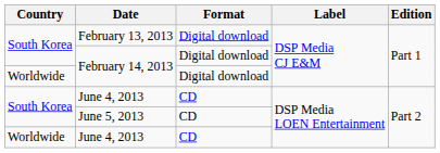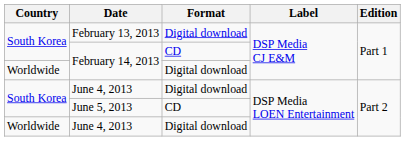 <table class="wikitable">
 <tr>
 <th>Country</th>
 <th>Date</th>
 <th>Format</th>
 <th>Label</th>
 <th>Edition</th>
 </tr>
 <tr>
 <td rowspan=2><a href='#'>South Korea</a></td>
 <td rowspan=1>February 13, 2013</td>
 <td><a href='#'>Digital download</a></td>
 <td rowspan=3><a href='#'>DSP Media</a><br><a href='#'>CJ E&M</a></td>
 <td rowspan=3>Part 1</td>
 </tr>
 <tr>
 <td rowspan=2>February 14, 2013</td>
-<td>Digital download</td>
+<td><a href='#'>CD</a></td>
 </tr>
 <tr>
 <td rowspan=1>Worldwide</td>
 <td>Digital download</td>
 </tr>
 <tr>
 <td rowspan=2><a href='#'>South Korea</a></td>
 <td>June 4, 2013</td>
-<td><a href='#'>CD</a></td>
+<td>Digital download</td>
 <td rowspan=3>DSP Media<br><a href='#'>LOEN Entertainment</a></td>
 <td rowspan=3>Part 2</td>
 </tr>
 <tr>
 <td>June 5, 2013</td>
 <td>CD</td>
 </tr>
 <tr>
 <td rowspan=1>Worldwide</td>
 <td>June 4, 2013</td>
-<td><a href='#'>CD</a></td>
+<td>Digital download</td>
 </tr>
 </table>
